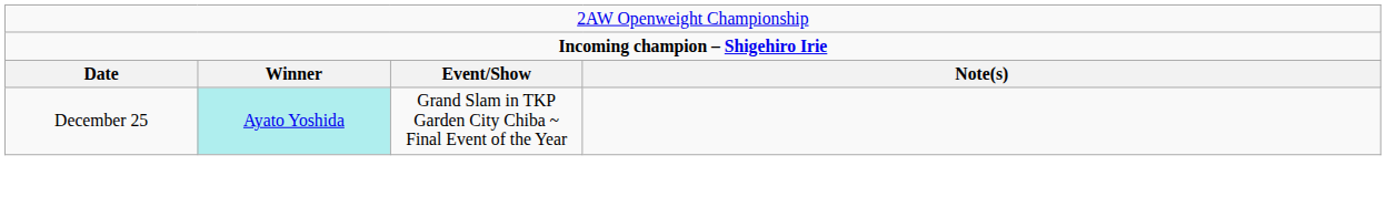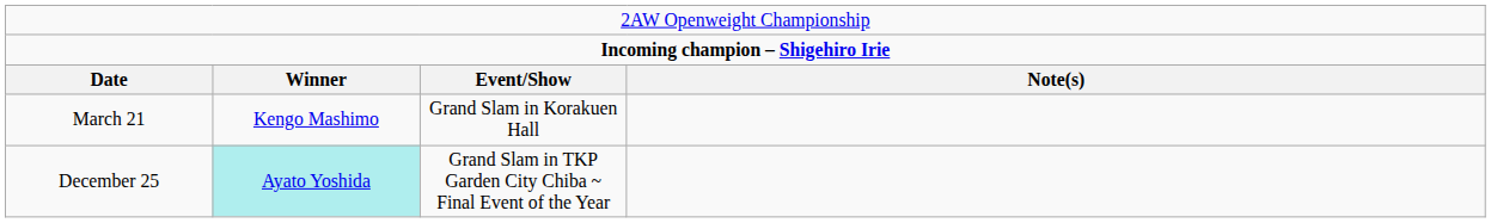 <table class="wikitable" style="text-align:center; width:100%;">
 <tr>
 <td colspan="4" style="text-align: center;"><a href='#'>2AW Openweight Championship</a></td>
 </tr>
 <tr>
 <td colspan="4" style="text-align: center;"><strong>Incoming champion – <a href='#'>Shigehiro Irie</a></strong></td>
 </tr>
 <tr>
 <th width=14%>Date</th>
 <th width=14%>Winner</th>
 <th width=14%>Event/Show</th>
 <th width=58%>Note(s)</th>
 </tr>
 <tr>
+<td>March 21</td>
+<td><a href='#'>Kengo Mashimo</a></td>
+<td>Grand Slam in Korakuen Hall</td>
+<td></td>
+</tr>
+<tr>
 <td>December 25</td>
 <td style="background: paleturquoise;"><a href='#'>Ayato Yoshida</a></td>
 <td>Grand Slam in TKP Garden City Chiba ~ Final Event of the Year</td>
 <td></td>
 </tr>
 </table>
